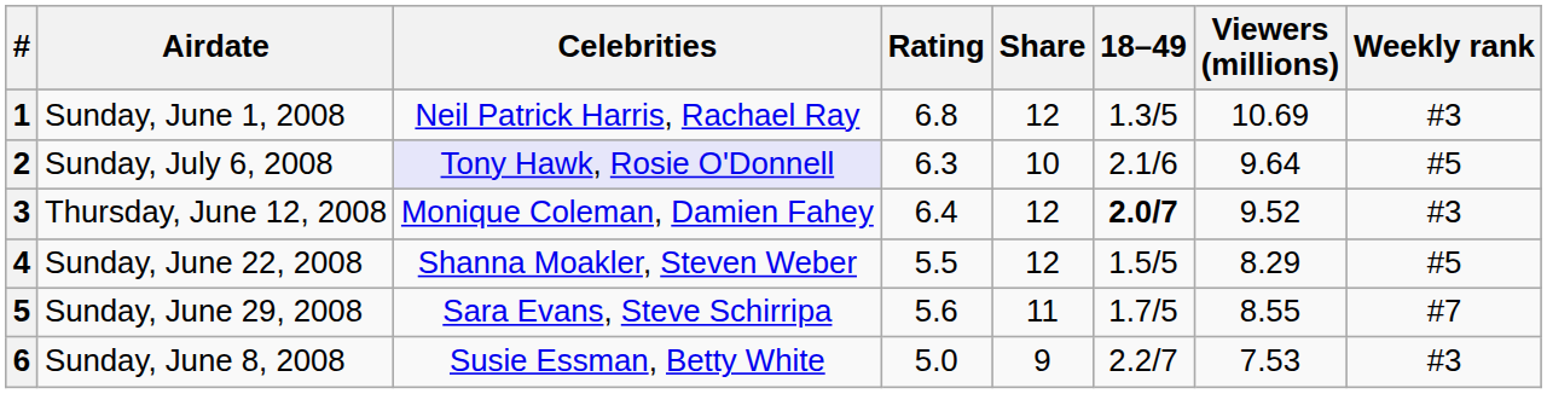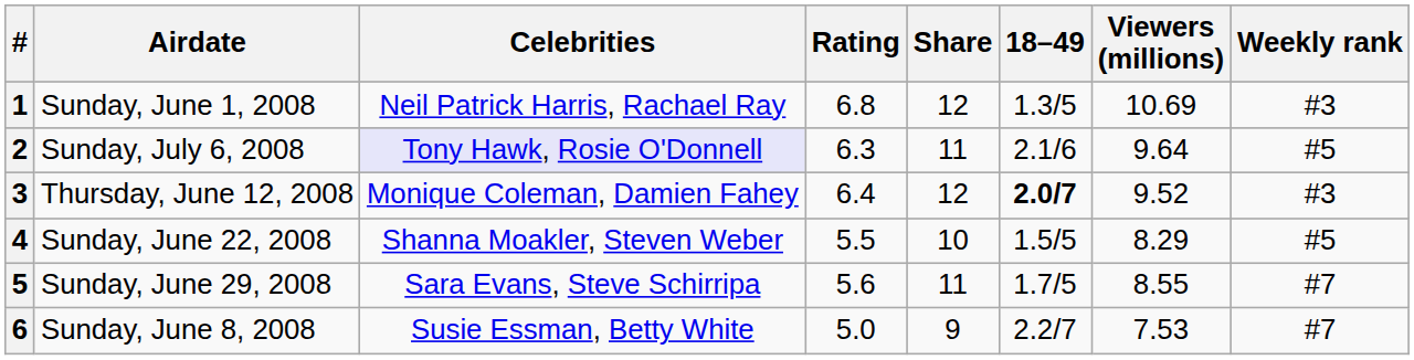 <table class="wikitable">
 <tr>
 <th>#</th>
 <th>Airdate</th>
 <th>Celebrities</th>
 <th>Rating</th>
 <th>Share</th>
 <th>18–49</th>
 <th>Viewers<br>(millions)</th>
 <th>Weekly rank</th>
 </tr>
 <tr>
 <th>1</th>
 <td>Sunday, June 1, 2008</td>
 <td style="text-align:center"><a href='#'>Neil Patrick Harris</a>, <a href='#'>Rachael Ray</a></td>
 <td style="text-align:center">6.8</td>
 <td style="text-align:center">12</td>
 <td style="text-align:center">1.3/5</td>
 <td style="text-align:center">10.69</td>
 <td style="text-align:center">#3</td>
 </tr>
 <tr>
 <th>2</th>
 <td>Sunday, July 6, 2008</td>
 <td style="background: lavender; text-align:center"><a href='#'>Tony Hawk</a>, <a href='#'>Rosie O'Donnell</a></td>
 <td style="text-align:center">6.3</td>
-<td style="text-align:center">10</td>
+<td style="text-align:center">11</td>
 <td style="text-align:center">2.1/6</td>
 <td style="text-align:center">9.64</td>
 <td style="text-align:center">#5</td>
 </tr>
 <tr>
 <th>3</th>
 <td>Thursday, June 12, 2008</td>
 <td style="text-align:center"><a href='#'>Monique Coleman</a>, <a href='#'>Damien Fahey</a></td>
 <td style="text-align:center">6.4</td>
 <td style="text-align:center">12</td>
 <td style="text-align:center"><strong>2.0/7</strong></td>
 <td style="text-align:center">9.52</td>
 <td style="text-align:center">#3</td>
 </tr>
 <tr>
 <th>4</th>
 <td>Sunday, June 22, 2008</td>
 <td style="text-align:center"><a href='#'>Shanna Moakler</a>, <a href='#'>Steven Weber</a></td>
 <td style="text-align:center">5.5</td>
-<td style="text-align:center">12</td>
+<td style="text-align:center">10</td>
 <td style="text-align:center">1.5/5</td>
 <td style="text-align:center">8.29</td>
 <td style="text-align:center">#5</td>
 </tr>
 <tr>
 <th>5</th>
 <td>Sunday, June 29, 2008</td>
 <td style="text-align:center"><a href='#'>Sara Evans</a>, <a href='#'>Steve Schirripa</a></td>
 <td style="text-align:center">5.6</td>
 <td style="text-align:center">11</td>
 <td style="text-align:center">1.7/5</td>
 <td style="text-align:center">8.55</td>
 <td style="text-align:center">#7</td>
 </tr>
 <tr>
 <th>6</th>
 <td>Sunday, June 8, 2008</td>
 <td style="text-align:center"><a href='#'>Susie Essman</a>, <a href='#'>Betty White</a></td>
 <td style="text-align:center">5.0</td>
 <td style="text-align:center">9</td>
 <td style="text-align:center">2.2/7</td>
 <td style="text-align:center">7.53</td>
-<td style="text-align:center">#3</td>
+<td style="text-align:center">#7</td>
 </tr>
 </table>
